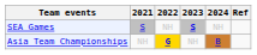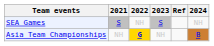 <table style='font-size: 90%; text-align:center;' class='wikitable'>
 <tr>
 <th>Team events</th>
 <th>2021</th>
 <th>2022</th>
 <th>2023</th>
+<th>Ref</th>
 <th>2024</th>
-<th>Ref</th>
 </tr>
 <tr>
 <td bgcolor="#ECF2FF"; align="left"><a href='#'>SEA Games</a></td>
 <td bgcolor=silver><a href='#'>S</a></td>
 <td style=color:#ccc>NH</td>
-<td bgcolor=silver><strong><a href='#'>S</a></strong></td>
+<td bgcolor=silver><a href='#'>S</a></td>
+<td></td>
 <td style=color:#ccc>NH</td>
-<td></td>
 </tr>
 <tr>
 <td bgcolor="#ECF2FF"; align="left"><a href='#'>Asia Team Championships</a></td>
 <td style=color:#ccc>NH</td>
 <td bgcolor=gold><a href='#'><strong>G</strong></a></td>
 <td style=color:#ccc>NH</td>
+<td></td>
 <td bgcolor=CD7F32><a href='#'>B</a></td>
-<td></td>
 </tr>
 </table>
